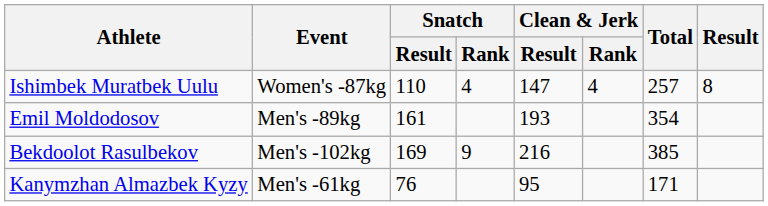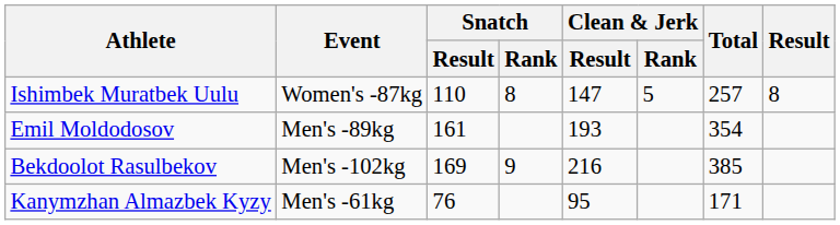 <table class="wikitable">
 <tr>
 <th rowspan="2">Athlete</th>
 <th rowspan="2">Event</th>
 <th colspan="2">Snatch</th>
 <th colspan="2">Clean & Jerk</th>
 <th rowspan="2">Total</th>
 <th rowspan="2">Result</th>
 </tr>
 <tr>
 <th>Result</th>
 <th>Rank</th>
 <th>Result</th>
 <th>Rank</th>
 </tr>
 <tr>
 <td><a href='#'>Ishimbek Muratbek Uulu</a></td>
 <td>Women's -87kg</td>
 <td>110</td>
-<td>4</td>
+<td>8</td>
 <td>147</td>
-<td>4</td>
+<td>5</td>
 <td>257</td>
 <td>8</td>
 </tr>
 <tr>
 <td><a href='#'>Emil Moldodosov</a></td>
 <td>Men's -89kg</td>
 <td>161</td>
 <td></td>
 <td>193</td>
 <td></td>
 <td>354</td>
 <td></td>
 </tr>
 <tr>
 <td><a href='#'>Bekdoolot Rasulbekov</a></td>
 <td>Men's -102kg</td>
 <td>169</td>
 <td>9</td>
 <td>216</td>
 <td></td>
 <td>385</td>
 <td></td>
 </tr>
 <tr>
 <td><a href='#'>Kanymzhan Almazbek Kyzy</a></td>
 <td>Men's -61kg</td>
 <td>76</td>
 <td></td>
 <td>95</td>
 <td></td>
 <td>171</td>
 <td></td>
 </tr>
 </table>
